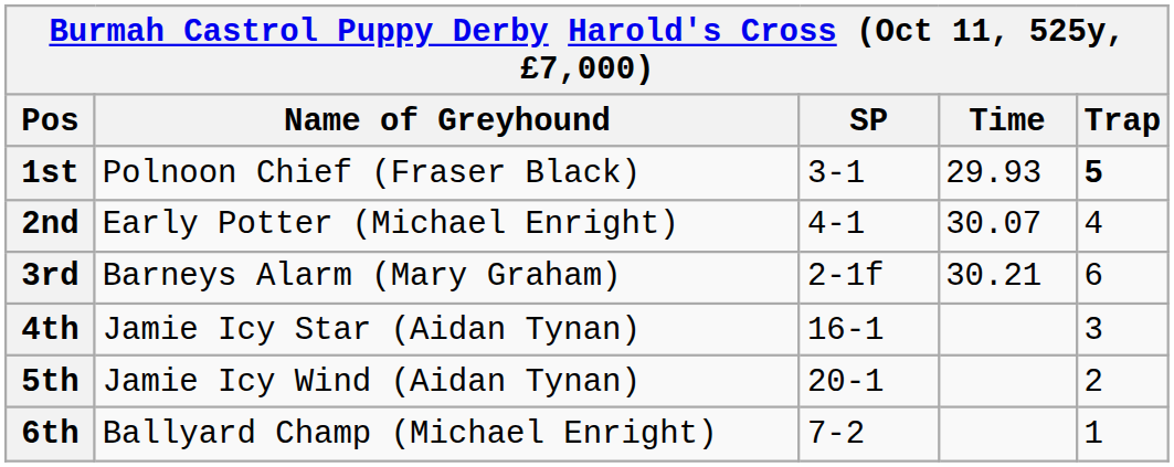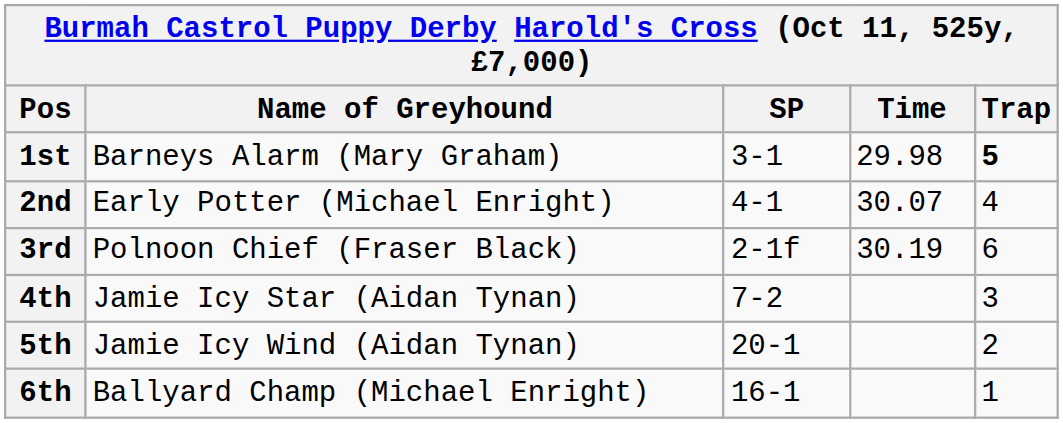 <table class="wikitable">
 <tr>
 <th colspan="6"><a href='#'>Burmah Castrol Puppy Derby</a> <a href='#'>Harold's Cross</a> (Oct 11, 525y, £7,000)</th>
 </tr>
 <tr>
 <th width=30>Pos</th>
 <th width=280>Name of Greyhound</th>
 <th width=50>SP</th>
 <th width=50>Time</th>
 <th width=30>Trap</th>
 </tr>
 <tr>
 <th>1st</th>
-<td>Polnoon Chief (Fraser Black)</td>
+<td>Barneys Alarm (Mary Graham)</td>
 <td>3-1</td>
-<td>29.93</td>
+<td>29.98</td>
 <td><strong>5</strong></td>
 </tr>
 <tr>
 <th>2nd</th>
 <td>Early Potter (Michael Enright)</td>
 <td>4-1</td>
 <td>30.07</td>
 <td>4</td>
 </tr>
 <tr>
 <th>3rd</th>
-<td>Barneys Alarm (Mary Graham)</td>
+<td>Polnoon Chief (Fraser Black)</td>
 <td>2-1f</td>
-<td>30.21</td>
+<td>30.19</td>
 <td>6</td>
 </tr>
 <tr>
 <th>4th</th>
 <td>Jamie Icy Star (Aidan Tynan)</td>
-<td>16-1</td>
+<td>7-2</td>
 <td></td>
 <td>3</td>
 </tr>
 <tr>
 <th>5th</th>
 <td>Jamie Icy Wind (Aidan Tynan)</td>
 <td>20-1</td>
 <td></td>
 <td>2</td>
 </tr>
 <tr>
 <th>6th</th>
 <td>Ballyard Champ (Michael Enright)</td>
-<td>7-2</td>
+<td>16-1</td>
 <td></td>
 <td>1</td>
 </tr>
 </table>
